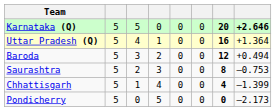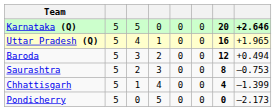 <table class="wikitable" style="text-align:center">
 <tr>
 <th style="width:140px;">Team</th>
 <th style="width:25px;"></th>
 <th style="width:25px;"></th>
 <th style="width:25px;"></th>
 <th style="width:25px;"></th>
 <th style="width:25px;"></th>
 <th style="width:25px;"></th>
 <th style="width:40px;"></th>
 </tr>
 <tr style="background:#cfc;">
 <td style="text-align:left"><a href='#'>Karnataka</a> <strong>(Q)</strong></td>
 <td>5</td>
 <td>5</td>
 <td>0</td>
 <td>0</td>
 <td>0</td>
 <td><strong>20</strong></td>
 <td><strong>+2.646</strong></td>
 </tr>
 <tr style="background:#ffc;">
 <td style="text-align:left"><a href='#'>Uttar Pradesh</a> <strong>(Q)</strong></td>
 <td>5</td>
 <td>4</td>
 <td>1</td>
 <td>0</td>
 <td>0</td>
 <td><strong>16</strong></td>
-<td>+1.364</td>
+<td>+1.965</td>
 </tr>
 <tr>
 <td style="text-align:left"><a href='#'>Baroda</a></td>
 <td>5</td>
 <td>3</td>
 <td>2</td>
 <td>0</td>
 <td>0</td>
 <td><strong>12</strong></td>
 <td>+0.494</td>
 </tr>
 <tr>
 <td style="text-align:left"><a href='#'>Saurashtra</a></td>
 <td>5</td>
 <td>2</td>
 <td>3</td>
 <td>0</td>
 <td>0</td>
 <td><strong>8</strong></td>
 <td>–0.753</td>
 </tr>
 <tr>
 <td style="text-align:left"><a href='#'>Chhattisgarh</a></td>
 <td>5</td>
 <td>1</td>
 <td>4</td>
 <td>0</td>
 <td>0</td>
 <td><strong>4</strong></td>
 <td>–1.399</td>
 </tr>
 <tr>
 <td style="text-align:left"><a href='#'>Pondicherry</a></td>
 <td>5</td>
 <td>0</td>
 <td>5</td>
 <td>0</td>
 <td>0</td>
 <td><strong>0</strong></td>
 <td>–2.173</td>
 </tr>
 </table>
